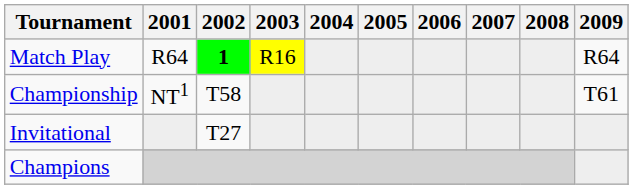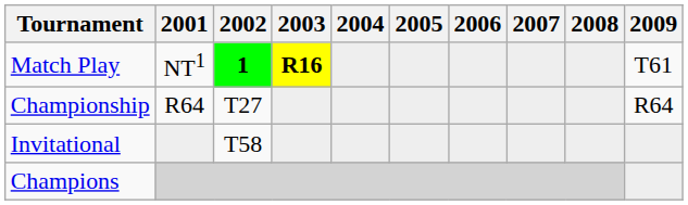 <table class="wikitable" style="text-align:center;">
 <tr>
 <th>Tournament</th>
 <th>2001</th>
 <th>2002</th>
 <th>2003</th>
 <th>2004</th>
 <th>2005</th>
 <th>2006</th>
 <th>2007</th>
 <th>2008</th>
 <th>2009</th>
 </tr>
 <tr>
 <td align="left"><a href='#'>Match Play</a></td>
+<td>NT<sup>1</sup></td>
+<td style="background:#00ff00;"><strong>1</strong></td>
+<td style="background:yellow;"><strong>R16</strong></td>
+<td style="background:#eeeeee;"></td>
+<td style="background:#eeeeee;"></td>
+<td style="background:#eeeeee;"></td>
+<td style="background:#eeeeee;"></td>
+<td style="background:#eeeeee;"></td>
+<td>T61</td>
+</tr>
+<tr>
+<td align="left"><a href='#'>Championship</a></td>
 <td>R64</td>
-<td style="background:#00ff00;"><strong>1</strong></td>
-<td style="background:yellow;">R16</td>
+<td>T27</td>
+<td style="background:#eeeeee;"></td>
 <td style="background:#eeeeee;"></td>
 <td style="background:#eeeeee;"></td>
 <td style="background:#eeeeee;"></td>
 <td style="background:#eeeeee;"></td>
 <td style="background:#eeeeee;"></td>
 <td>R64</td>
 </tr>
 <tr>
-<td align="left"><a href='#'>Championship</a></td>
-<td>NT<sup>1</sup></td>
-<td>T58</td>
-<td style="background:#eeeeee;"></td>
-<td style="background:#eeeeee;"></td>
-<td style="background:#eeeeee;"></td>
-<td style="background:#eeeeee;"></td>
-<td style="background:#eeeeee;"></td>
-<td style="background:#eeeeee;"></td>
-<td>T61</td>
-</tr>
-<tr>
 <td align="left"><a href='#'>Invitational</a></td>
 <td style="background:#eeeeee;"></td>
-<td>T27</td>
+<td>T58</td>
 <td style="background:#eeeeee;"></td>
 <td style="background:#eeeeee;"></td>
 <td style="background:#eeeeee;"></td>
 <td style="background:#eeeeee;"></td>
 <td style="background:#eeeeee;"></td>
 <td style="background:#eeeeee;"></td>
 <td style="background:#eeeeee;"></td>
 </tr>
 <tr>
 <td align="left"><a href='#'>Champions</a></td>
 <td colspan=8 style="background:#D3D3D3;"></td>
 <td style="background:#eeeeee;"></td>
 </tr>
 </table>
